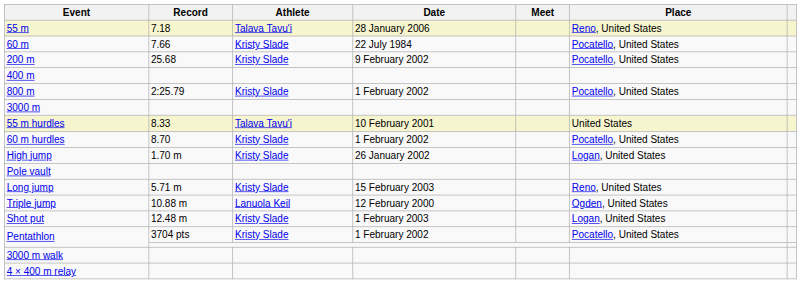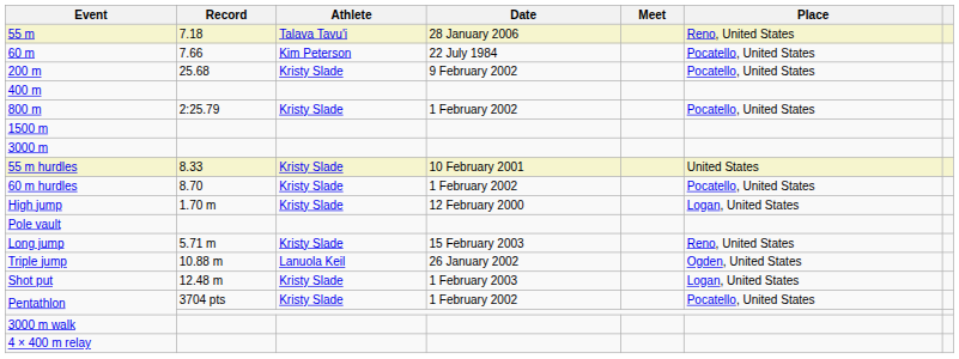 <table class="wikitable" style="font-size:95%; width: 95%;">
 <tr>
 <th>Event</th>
 <th>Record</th>
 <th>Athlete</th>
 <th>Date</th>
 <th>Meet</th>
 <th>Place</th>
 <th></th>
 </tr>
 <tr style="background:#f6F5CE;">
 <td><a href='#'>55 m</a></td>
 <td>7.18 </td>
 <td><a href='#'>Talava Tavu'i</a></td>
 <td>28 January 2006</td>
 <td></td>
 <td><a href='#'>Reno</a>, United States</td>
 <td></td>
 </tr>
 <tr>
 <td><a href='#'>60 m</a></td>
 <td>7.66</td>
-<td><a href='#'>Kristy Slade</a></td>
+<td><a href='#'>Kim Peterson</a></td>
 <td>22 July 1984</td>
 <td></td>
 <td><a href='#'>Pocatello</a>, United States</td>
 <td></td>
 </tr>
 <tr>
 <td><a href='#'>200 m</a></td>
 <td>25.68 </td>
 <td><a href='#'>Kristy Slade</a></td>
 <td>9 February 2002</td>
 <td></td>
 <td><a href='#'>Pocatello</a>, United States</td>
 <td></td>
 </tr>
 <tr>
 <td><a href='#'>400 m</a></td>
 <td></td>
 <td></td>
 <td></td>
 <td></td>
 <td></td>
 <td></td>
 </tr>
 <tr>
 <td><a href='#'>800 m</a></td>
 <td>2:25.79 </td>
 <td><a href='#'>Kristy Slade</a></td>
 <td>1 February 2002</td>
 <td></td>
 <td><a href='#'>Pocatello</a>, United States</td>
 <td></td>
 </tr>
 <tr>
+<td><a href='#'>1500 m</a></td>
+<td></td>
+<td></td>
+<td></td>
+<td></td>
+<td></td>
+<td></td>
+</tr>
+<tr>
 <td><a href='#'>3000 m</a></td>
 <td></td>
 <td></td>
 <td></td>
 <td></td>
 <td></td>
 <td></td>
 </tr>
 <tr style="background:#f6F5CE;">
 <td><a href='#'>55 m hurdles</a></td>
 <td>8.33</td>
-<td><a href='#'>Talava Tavu'i</a></td>
+<td><a href='#'>Kristy Slade</a></td>
 <td>10 February 2001</td>
 <td></td>
 <td>United States</td>
 <td></td>
 </tr>
 <tr>
 <td><a href='#'>60 m hurdles</a></td>
 <td>8.70 </td>
 <td><a href='#'>Kristy Slade</a></td>
 <td>1 February 2002</td>
 <td></td>
 <td><a href='#'>Pocatello</a>, United States</td>
 <td></td>
 </tr>
 <tr>
 <td><a href='#'>High jump</a></td>
 <td>1.70 m</td>
 <td><a href='#'>Kristy Slade</a></td>
-<td>26 January 2002</td>
+<td>12 February 2000</td>
 <td></td>
 <td><a href='#'>Logan</a>, United States</td>
 <td></td>
 </tr>
 <tr>
 <td><a href='#'>Pole vault</a></td>
 <td></td>
 <td></td>
 <td></td>
 <td></td>
 <td></td>
 <td></td>
 </tr>
 <tr>
 <td><a href='#'>Long jump</a></td>
 <td>5.71 m </td>
 <td><a href='#'>Kristy Slade</a></td>
 <td>15 February 2003</td>
 <td></td>
 <td><a href='#'>Reno</a>, United States</td>
 <td></td>
 </tr>
 <tr>
 <td><a href='#'>Triple jump</a></td>
 <td>10.88 m</td>
 <td><a href='#'>Lanuola Keil</a></td>
-<td>12 February 2000</td>
+<td>26 January 2002</td>
 <td></td>
 <td><a href='#'>Ogden</a>, United States</td>
 <td></td>
 </tr>
 <tr>
 <td><a href='#'>Shot put</a></td>
 <td>12.48 m</td>
 <td><a href='#'>Kristy Slade</a></td>
 <td>1 February 2003</td>
 <td></td>
 <td><a href='#'>Logan</a>, United States</td>
 <td></td>
 </tr>
 <tr>
 <td rowspan=2><a href='#'>Pentathlon</a></td>
 <td>3704 pts </td>
 <td><a href='#'>Kristy Slade</a></td>
 <td>1 February 2002</td>
 <td></td>
 <td><a href='#'>Pocatello</a>, United States</td>
 <td></td>
 </tr>
 <tr>
 <td colspan=5></td>
 <td></td>
 </tr>
 <tr>
 <td><a href='#'>3000 m walk</a></td>
 <td></td>
 <td></td>
 <td></td>
 <td></td>
 <td></td>
 <td></td>
 </tr>
 <tr>
 <td><a href='#'>4 × 400 m relay</a></td>
 <td></td>
 <td></td>
 <td></td>
 <td></td>
 <td></td>
 <td></td>
 </tr>
 </table>
